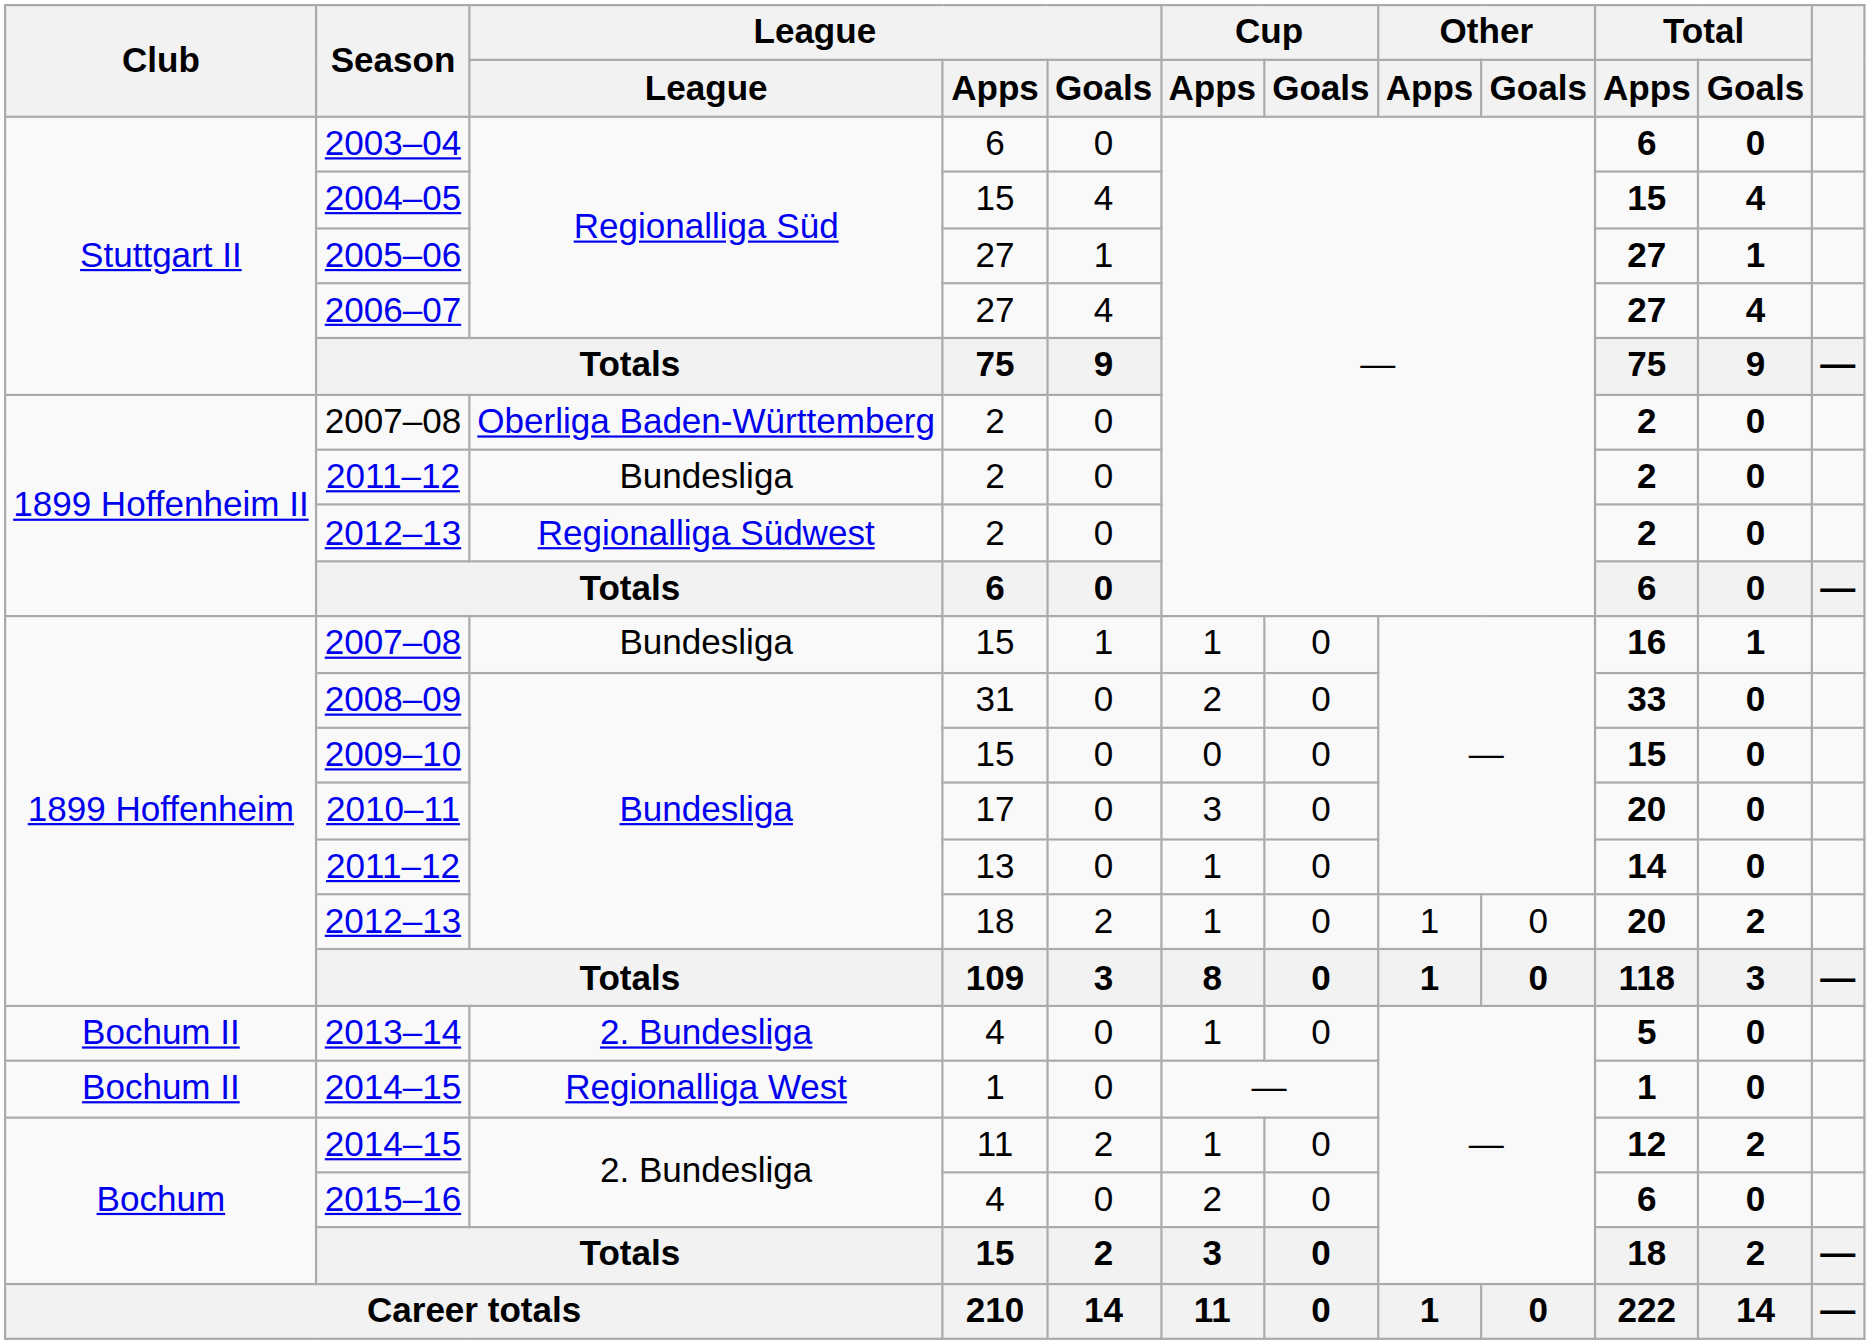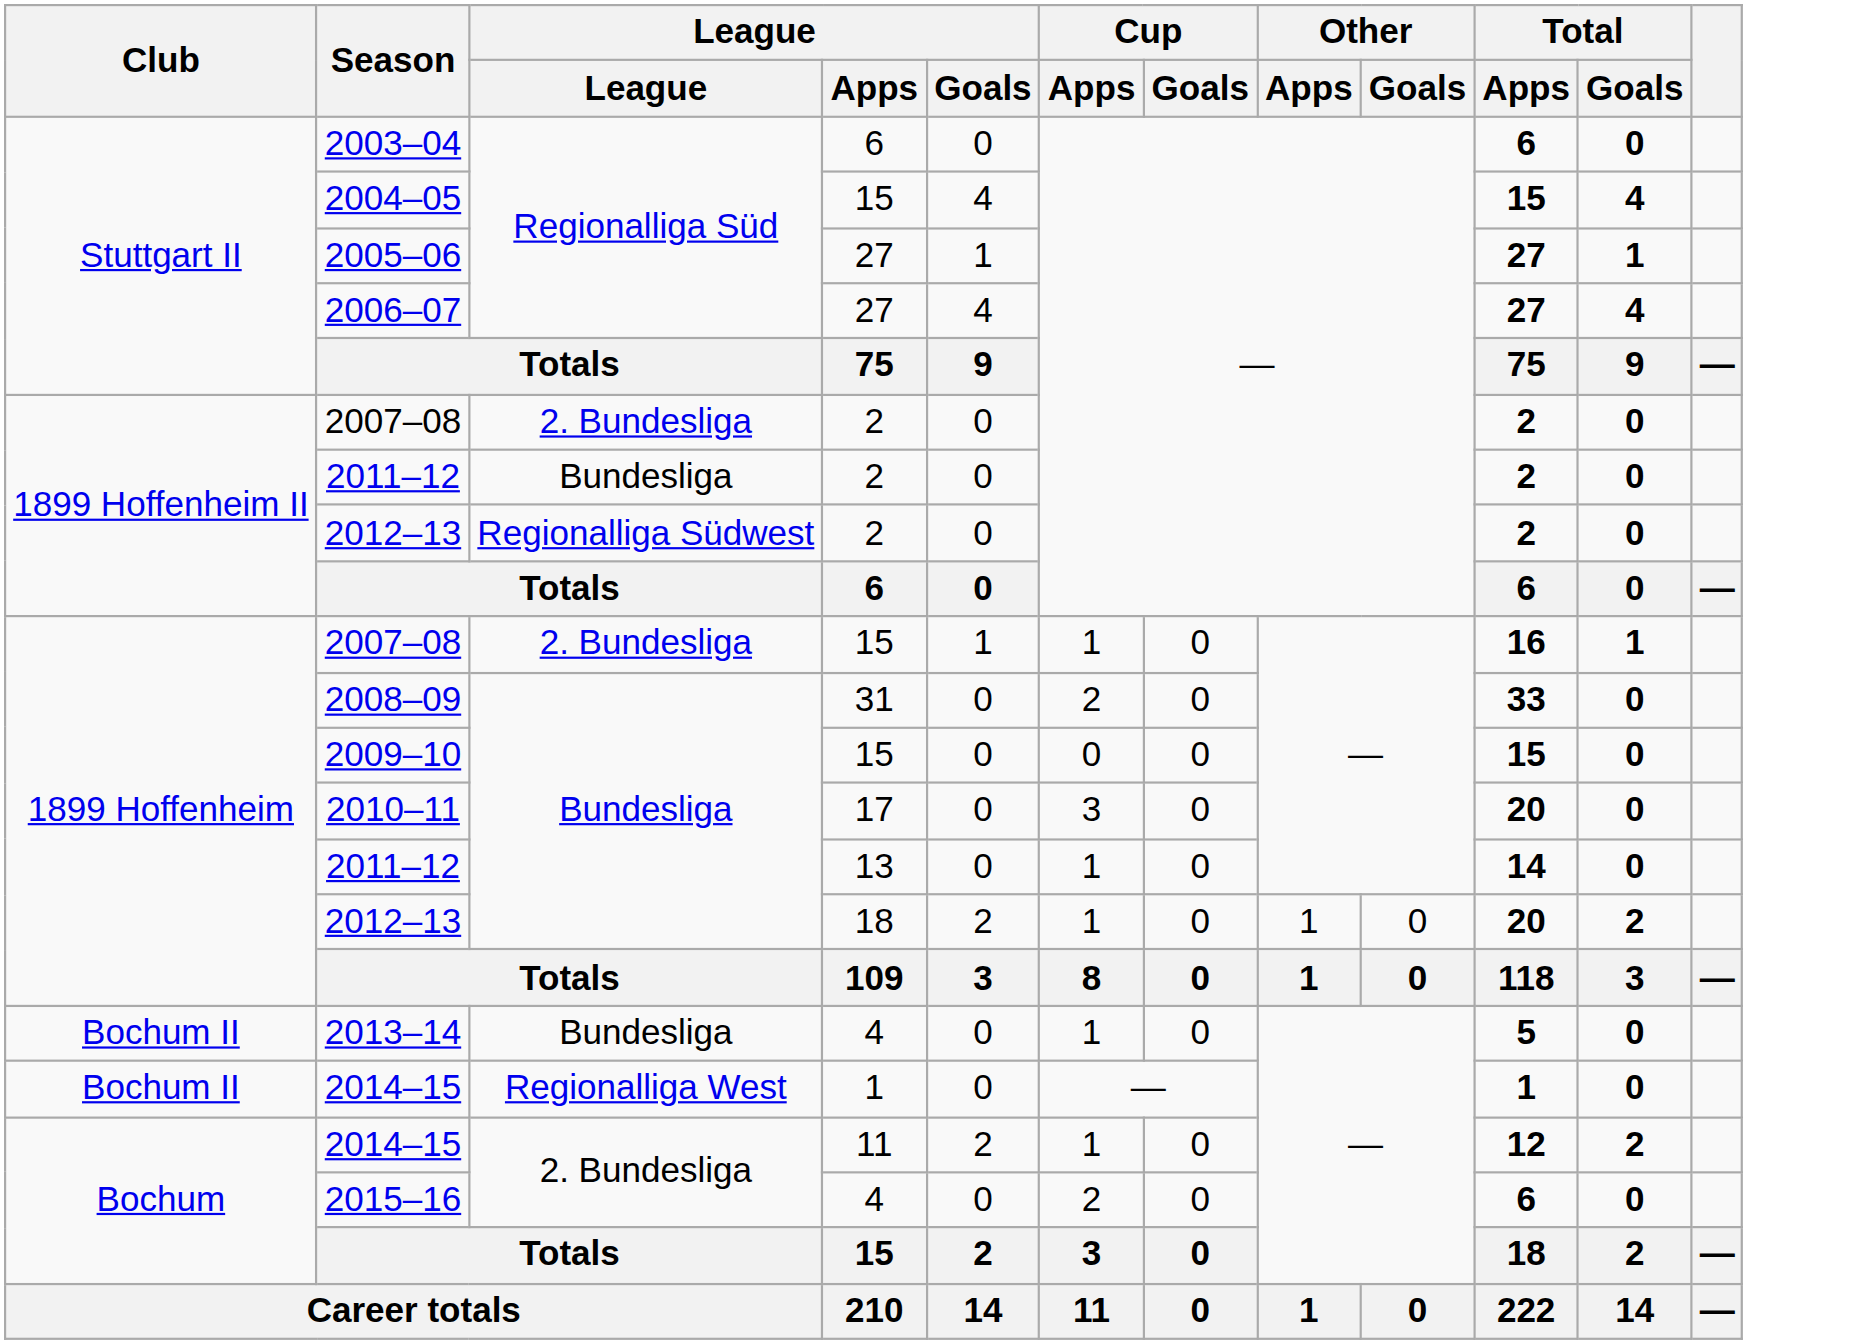 <table class="wikitable" Style="text-align: center">
 <tr>
 <th rowspan="2">Club</th>
 <th rowspan="2">Season</th>
 <th colspan="3">League</th>
 <th colspan="2">Cup</th>
 <th colspan="2">Other</th>
 <th colspan="2">Total</th>
 <th rowspan="2"></th>
 </tr>
 <tr>
 <th>League</th>
 <th>Apps</th>
 <th>Goals</th>
 <th>Apps</th>
 <th>Goals</th>
 <th>Apps</th>
 <th>Goals</th>
 <th>Apps</th>
 <th>Goals</th>
 </tr>
 <tr>
 <td rowspan="5"><a href='#'>Stuttgart II</a></td>
 <td><a href='#'>2003–04</a></td>
 <td rowspan="4"><a href='#'>Regionalliga Süd</a></td>
 <td>6</td>
 <td>0</td>
 <td rowspan="9" colspan="4">—</td>
 <td><strong>6</strong></td>
 <td><strong>0</strong></td>
 <td></td>
 </tr>
 <tr>
 <td><a href='#'>2004–05</a></td>
 <td>15</td>
 <td>4</td>
 <td><strong>15</strong></td>
 <td><strong>4</strong></td>
 <td></td>
 </tr>
 <tr>
 <td><a href='#'>2005–06</a></td>
 <td>27</td>
 <td>1</td>
 <td><strong>27</strong></td>
 <td><strong>1</strong></td>
 <td></td>
 </tr>
 <tr>
 <td><a href='#'>2006–07</a></td>
 <td>27</td>
 <td>4</td>
 <td><strong>27</strong></td>
 <td><strong>4</strong></td>
 <td></td>
 </tr>
 <tr>
 <th colspan="2">Totals</th>
 <th>75</th>
 <th>9</th>
 <th>75</th>
 <th>9</th>
 <th>—</th>
 </tr>
 <tr>
 <td rowspan="4"><a href='#'>1899 Hoffenheim II</a></td>
 <td>2007–08</td>
-<td><a href='#'>Oberliga Baden-Württemberg</a></td>
+<td><a href='#'>2. Bundesliga</a></td>
 <td>2</td>
 <td>0</td>
 <td><strong>2</strong></td>
 <td><strong>0</strong></td>
 <td></td>
 </tr>
 <tr>
 <td><a href='#'>2011–12</a></td>
 <td>Bundesliga</td>
 <td>2</td>
 <td>0</td>
 <td><strong>2</strong></td>
 <td><strong>0</strong></td>
 <td></td>
 </tr>
 <tr>
 <td><a href='#'>2012–13</a></td>
 <td><a href='#'>Regionalliga Südwest</a></td>
 <td>2</td>
 <td>0</td>
 <td><strong>2</strong></td>
 <td><strong>0</strong></td>
 <td></td>
 </tr>
 <tr>
 <th colspan="2">Totals</th>
 <th>6</th>
 <th>0</th>
 <th>6</th>
 <th>0</th>
 <th>—</th>
 </tr>
 <tr>
 <td rowspan="7"><a href='#'>1899 Hoffenheim</a></td>
 <td><a href='#'>2007–08</a></td>
-<td>Bundesliga</td>
+<td><a href='#'>2. Bundesliga</a></td>
 <td>15</td>
 <td>1</td>
 <td>1</td>
 <td>0</td>
 <td rowspan="5" colspan="2">—</td>
 <td><strong>16</strong></td>
 <td><strong>1</strong></td>
 <td></td>
 </tr>
 <tr>
 <td><a href='#'>2008–09</a></td>
 <td rowspan="5"><a href='#'>Bundesliga</a></td>
 <td>31</td>
 <td>0</td>
 <td>2</td>
 <td>0</td>
 <td><strong>33</strong></td>
 <td><strong>0</strong></td>
 <td></td>
 </tr>
 <tr>
 <td><a href='#'>2009–10</a></td>
 <td>15</td>
 <td>0</td>
 <td>0</td>
 <td>0</td>
 <td><strong>15</strong></td>
 <td><strong>0</strong></td>
 <td></td>
 </tr>
 <tr>
 <td><a href='#'>2010–11</a></td>
 <td>17</td>
 <td>0</td>
 <td>3</td>
 <td>0</td>
 <td><strong>20</strong></td>
 <td><strong>0</strong></td>
 <td></td>
 </tr>
 <tr>
 <td><a href='#'>2011–12</a></td>
 <td>13</td>
 <td>0</td>
 <td>1</td>
 <td>0</td>
 <td><strong>14</strong></td>
 <td><strong>0</strong></td>
 <td></td>
 </tr>
 <tr>
 <td><a href='#'>2012–13</a></td>
 <td>18</td>
 <td>2</td>
 <td>1</td>
 <td>0</td>
 <td>1</td>
 <td>0</td>
 <td><strong>20</strong></td>
 <td><strong>2</strong></td>
 <td></td>
 </tr>
 <tr>
 <th colspan="2">Totals</th>
 <th>109</th>
 <th>3</th>
 <th>8</th>
 <th>0</th>
 <th>1</th>
 <th>0</th>
 <th>118</th>
 <th>3</th>
 <th>—</th>
 </tr>
 <tr>
 <td><a href='#'>Bochum II</a></td>
 <td><a href='#'>2013–14</a></td>
-<td><a href='#'>2. Bundesliga</a></td>
+<td>Bundesliga</td>
 <td>4</td>
 <td>0</td>
 <td>1</td>
 <td>0</td>
 <td rowspan="5" colspan="2">—</td>
 <td><strong>5</strong></td>
 <td><strong>0</strong></td>
 <td></td>
 </tr>
 <tr>
 <td><a href='#'>Bochum II</a></td>
 <td><a href='#'>2014–15</a></td>
 <td><a href='#'>Regionalliga West</a></td>
 <td>1</td>
 <td>0</td>
 <td colspan="2">—</td>
 <td><strong>1</strong></td>
 <td><strong>0</strong></td>
 <td></td>
 </tr>
 <tr>
 <td rowspan="3"><a href='#'>Bochum</a></td>
 <td><a href='#'>2014–15</a></td>
 <td rowspan="2">2. Bundesliga</td>
 <td>11</td>
 <td>2</td>
 <td>1</td>
 <td>0</td>
 <td><strong>12</strong></td>
 <td><strong>2</strong></td>
 <td></td>
 </tr>
 <tr>
 <td><a href='#'>2015–16</a></td>
 <td>4</td>
 <td>0</td>
 <td>2</td>
 <td>0</td>
 <td><strong>6</strong></td>
 <td><strong>0</strong></td>
 <td></td>
 </tr>
 <tr>
 <th colspan="2">Totals</th>
 <th>15</th>
 <th>2</th>
 <th>3</th>
 <th>0</th>
 <th>18</th>
 <th>2</th>
 <th>—</th>
 </tr>
 <tr>
 <th colspan="3">Career totals</th>
 <th>210</th>
 <th>14</th>
 <th>11</th>
 <th>0</th>
 <th>1</th>
 <th>0</th>
 <th>222</th>
 <th>14</th>
 <th>—</th>
 </tr>
 </table>
